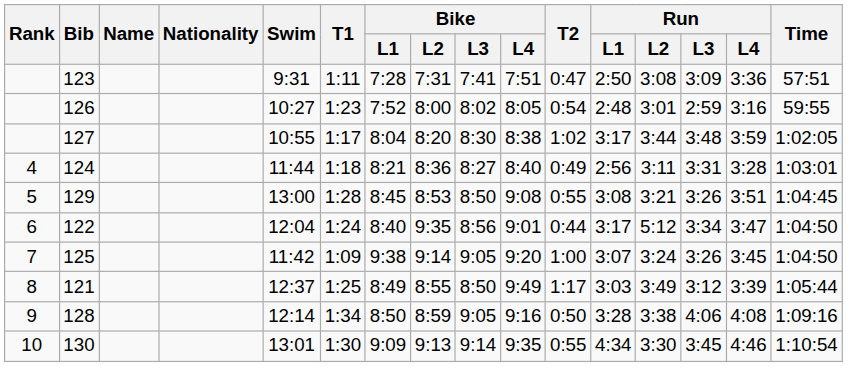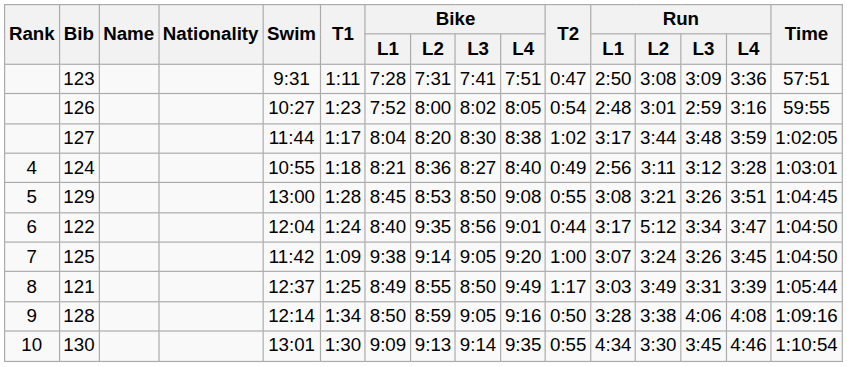 <table class="wikitable sortable" style="text-align:center">
 <tr>
 <th rowspan="2">Rank</th>
 <th rowspan="2">Bib</th>
 <th rowspan="2">Name</th>
 <th rowspan="2">Nationality</th>
 <th rowspan="2">Swim</th>
 <th rowspan="2">T1</th>
 <th colspan="4">Bike</th>
 <th rowspan="2">T2</th>
 <th colspan="4">Run</th>
 <th rowspan="2">Time</th>
 </tr>
 <tr>
 <th>L1</th>
 <th>L2</th>
 <th>L3</th>
 <th>L4</th>
 <th>L1</th>
 <th>L2</th>
 <th>L3</th>
 <th>L4</th>
 </tr>
 <tr>
 <td></td>
 <td>123</td>
 <td align=left></td>
 <td align=left></td>
 <td>9:31</td>
 <td>1:11</td>
 <td>7:28</td>
 <td>7:31</td>
 <td>7:41</td>
 <td>7:51</td>
 <td>0:47</td>
 <td>2:50</td>
 <td>3:08</td>
 <td>3:09</td>
 <td>3:36</td>
 <td>57:51</td>
 </tr>
 <tr>
 <td></td>
 <td>126</td>
 <td align=left></td>
 <td align=left></td>
 <td>10:27</td>
 <td>1:23</td>
 <td>7:52</td>
 <td>8:00</td>
 <td>8:02</td>
 <td>8:05</td>
 <td>0:54</td>
 <td>2:48</td>
 <td>3:01</td>
 <td>2:59</td>
 <td>3:16</td>
 <td>59:55</td>
 </tr>
 <tr>
 <td></td>
 <td>127</td>
 <td align=left></td>
 <td align=left></td>
-<td>10:55</td>
+<td>11:44</td>
 <td>1:17</td>
 <td>8:04</td>
 <td>8:20</td>
 <td>8:30</td>
 <td>8:38</td>
 <td>1:02</td>
 <td>3:17</td>
 <td>3:44</td>
 <td>3:48</td>
 <td>3:59</td>
 <td>1:02:05</td>
 </tr>
 <tr>
 <td>4</td>
 <td>124</td>
 <td align=left></td>
 <td align=left></td>
-<td>11:44</td>
+<td>10:55</td>
 <td>1:18</td>
 <td>8:21</td>
 <td>8:36</td>
 <td>8:27</td>
 <td>8:40</td>
 <td>0:49</td>
 <td>2:56</td>
 <td>3:11</td>
-<td>3:31</td>
+<td>3:12</td>
 <td>3:28</td>
 <td>1:03:01</td>
 </tr>
 <tr>
 <td>5</td>
 <td>129</td>
 <td align=left></td>
 <td align=left></td>
 <td>13:00</td>
 <td>1:28</td>
 <td>8:45</td>
 <td>8:53</td>
 <td>8:50</td>
 <td>9:08</td>
 <td>0:55</td>
 <td>3:08</td>
 <td>3:21</td>
 <td>3:26</td>
 <td>3:51</td>
 <td>1:04:45</td>
 </tr>
 <tr>
 <td>6</td>
 <td>122</td>
 <td align=left></td>
 <td align=left></td>
 <td>12:04</td>
 <td>1:24</td>
 <td>8:40</td>
 <td>9:35</td>
 <td>8:56</td>
 <td>9:01</td>
 <td>0:44</td>
 <td>3:17</td>
 <td>5:12</td>
 <td>3:34</td>
 <td>3:47</td>
 <td>1:04:50</td>
 </tr>
 <tr>
 <td>7</td>
 <td>125</td>
 <td align=left></td>
 <td align=left></td>
 <td>11:42</td>
 <td>1:09</td>
 <td>9:38</td>
 <td>9:14</td>
 <td>9:05</td>
 <td>9:20</td>
 <td>1:00</td>
 <td>3:07</td>
 <td>3:24</td>
 <td>3:26</td>
 <td>3:45</td>
 <td>1:04:50</td>
 </tr>
 <tr>
 <td>8</td>
 <td>121</td>
 <td align=left></td>
 <td align=left></td>
 <td>12:37</td>
 <td>1:25</td>
 <td>8:49</td>
 <td>8:55</td>
 <td>8:50</td>
 <td>9:49</td>
 <td>1:17</td>
 <td>3:03</td>
 <td>3:49</td>
-<td>3:12</td>
+<td>3:31</td>
 <td>3:39</td>
 <td>1:05:44</td>
 </tr>
 <tr>
 <td>9</td>
 <td>128</td>
 <td align=left></td>
 <td align=left></td>
 <td>12:14</td>
 <td>1:34</td>
 <td>8:50</td>
 <td>8:59</td>
 <td>9:05</td>
 <td>9:16</td>
 <td>0:50</td>
 <td>3:28</td>
 <td>3:38</td>
 <td>4:06</td>
 <td>4:08</td>
 <td>1:09:16</td>
 </tr>
 <tr>
 <td>10</td>
 <td>130</td>
 <td align=left></td>
 <td align=left></td>
 <td>13:01</td>
 <td>1:30</td>
 <td>9:09</td>
 <td>9:13</td>
 <td>9:14</td>
 <td>9:35</td>
 <td>0:55</td>
 <td>4:34</td>
 <td>3:30</td>
 <td>3:45</td>
 <td>4:46</td>
 <td>1:10:54</td>
 </tr>
 </table>
